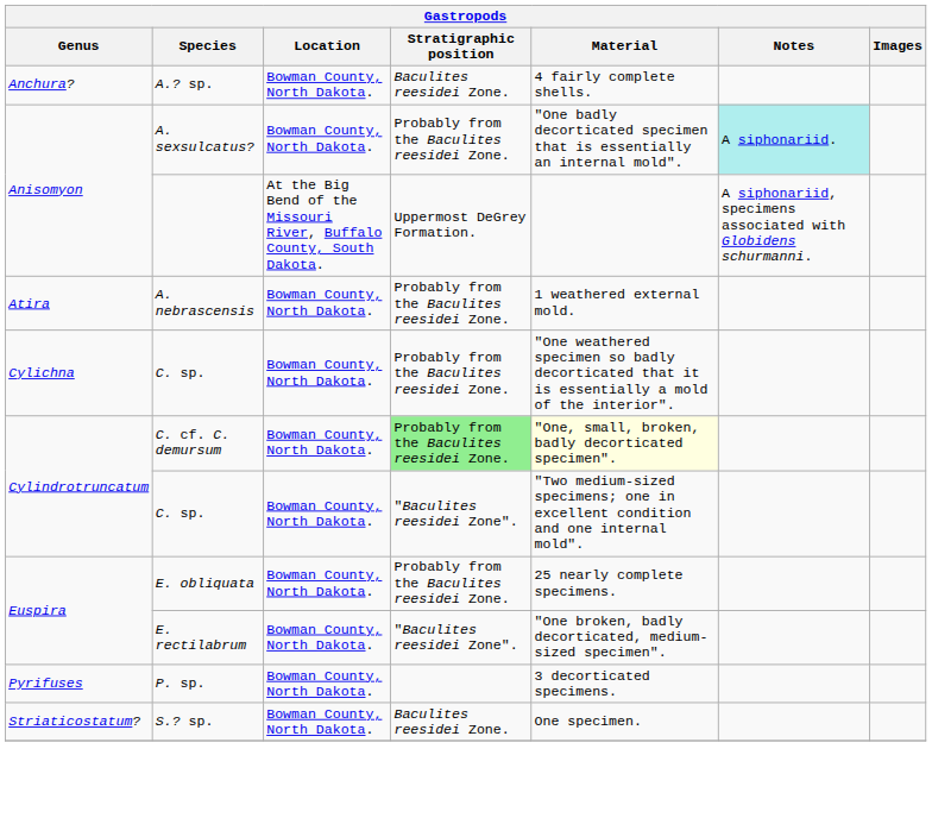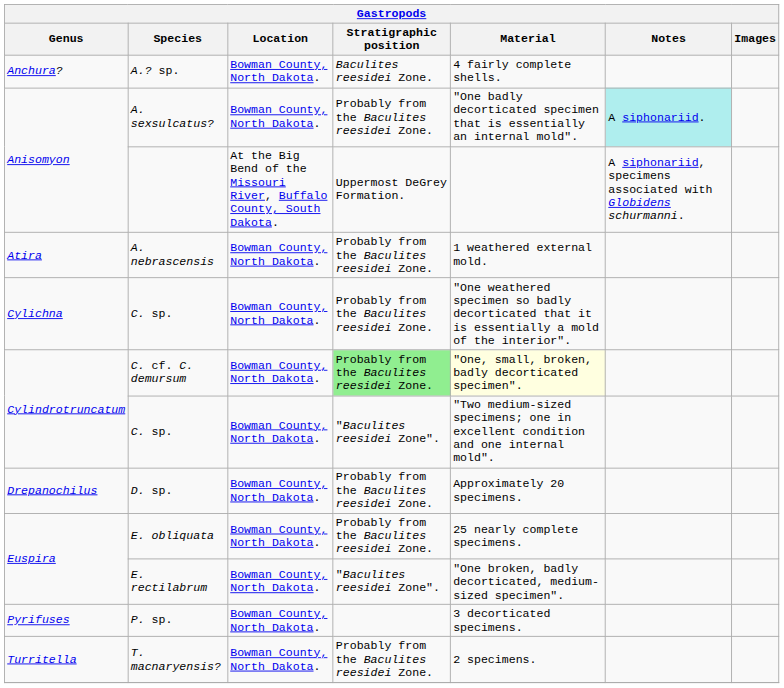 <table class="wikitable" align="center">
 <tr>
 <th colspan="7" align="center"><strong><a href='#'>Gastropods</a></strong></th>
 </tr>
 <tr>
 <th>Genus</th>
 <th>Species</th>
 <th>Location</th>
 <th><strong>Stratigraphic position</strong></th>
 <th><strong>Material</strong></th>
 <th>Notes</th>
 <th>Images</th>
 </tr>
 <tr>
 <td><em><a href='#'>Anchura</a>?</em></td>
 <td><em>A.?</em> sp.</td>
 <td><a href='#'>Bowman County, North Dakota</a>.</td>
 <td><em>Baculites reesidei</em> Zone.</td>
 <td>4 fairly complete shells.</td>
 <td></td>
 <td></td>
 </tr>
 <tr>
 <td rowspan=2><em><a href='#'>Anisomyon</a></em></td>
 <td><em>A. sexsulcatus?</em></td>
 <td><a href='#'>Bowman County, North Dakota</a>.</td>
 <td>Probably from the <em>Baculites reesidei</em> Zone.</td>
 <td>"One badly decorticated specimen that is essentially an internal mold".</td>
 <td style="background: paleturquoise;">A <a href='#'>siphonariid</a>.</td>
 <td></td>
 </tr>
 <tr>
 <td></td>
 <td>At the Big Bend of the <a href='#'>Missouri River</a>, <a href='#'>Buffalo County, South Dakota</a>.</td>
 <td>Uppermost DeGrey Formation.</td>
 <td></td>
 <td>A <a href='#'>siphonariid</a>, specimens associated with <em><a href='#'>Globidens</a> schurmanni</em>.</td>
 <td></td>
 </tr>
 <tr>
 <td><em><a href='#'>Atira</a></em></td>
 <td><em>A. nebrascensis</em></td>
 <td><a href='#'>Bowman County, North Dakota</a>.</td>
 <td>Probably from the <em>Baculites reesidei</em> Zone.</td>
 <td>1 weathered external mold.</td>
 <td></td>
 <td></td>
 </tr>
 <tr>
 <td><em><a href='#'>Cylichna</a></em></td>
 <td><em>C.</em> sp.</td>
 <td><a href='#'>Bowman County, North Dakota</a>.</td>
 <td>Probably from the <em>Baculites reesidei</em> Zone.</td>
 <td>"One weathered specimen so badly decorticated that it is essentially a mold of the interior".</td>
 <td></td>
 <td></td>
 </tr>
 <tr>
 <td rowspan=2><em><a href='#'>Cylindrotruncatum</a></em></td>
 <td><em>C.</em> cf. <em>C. demursum</em></td>
 <td><a href='#'>Bowman County, North Dakota</a>.</td>
 <td style="background: lightgreen;">Probably from the <em>Baculites reesidei</em> Zone.</td>
 <td style="background: lightyellow;">"One, small, broken, badly decorticated specimen".</td>
 <td></td>
 <td></td>
 </tr>
 <tr>
 <td><em>C.</em> sp.</td>
 <td><a href='#'>Bowman County, North Dakota</a>.</td>
 <td>"<em>Baculites reesidei</em> Zone".</td>
 <td>"Two medium-sized specimens; one in excellent condition and one internal mold".</td>
 <td></td>
 <td></td>
 </tr>
 <tr>
+<td><em><a href='#'>Drepanochilus</a></em></td>
+<td><em>D.</em> sp.</td>
+<td><a href='#'>Bowman County, North Dakota</a>.</td>
+<td>Probably from the <em>Baculites reesidei</em> Zone.</td>
+<td>Approximately 20 specimens.</td>
+<td></td>
+<td></td>
+</tr>
+<tr>
 <td rowspan=2><em><a href='#'>Euspira</a></em></td>
 <td><em>E. obliquata</em></td>
 <td><a href='#'>Bowman County, North Dakota</a>.</td>
 <td>Probably from the <em>Baculites reesidei</em> Zone.</td>
 <td>25 nearly complete specimens.</td>
 <td></td>
 <td></td>
 </tr>
 <tr>
 <td><em>E. rectilabrum</em></td>
 <td><a href='#'>Bowman County, North Dakota</a>.</td>
 <td>"<em>Baculites reesidei</em> Zone".</td>
 <td>"One broken, badly decorticated, medium-sized specimen".</td>
 <td></td>
 <td></td>
 </tr>
 <tr>
 <td><em><a href='#'>Pyrifuses</a></em></td>
 <td><em>P.</em> sp.</td>
 <td><a href='#'>Bowman County, North Dakota</a>.</td>
 <td></td>
 <td>3 decorticated specimens.</td>
 <td></td>
 <td></td>
 </tr>
 <tr>
-<td><em><a href='#'>Striaticostatum</a>?</em></td>
-<td><em>S.?</em> sp.</td>
+<td><em><a href='#'>Turritella</a></em></td>
+<td><em>T. macnaryensis?</em></td>
 <td><a href='#'>Bowman County, North Dakota</a>.</td>
-<td><em>Baculites reesidei</em> Zone.</td>
-<td>One specimen.</td>
+<td>Probably from the <em>Baculites reesidei</em> Zone.</td>
+<td>2 specimens.</td>
 <td></td>
 <td></td>
 </tr>
 <tr>
 </tr>
 </table>
